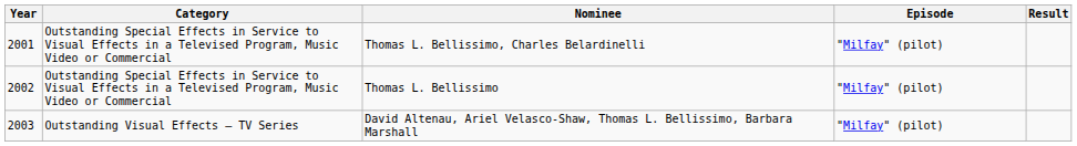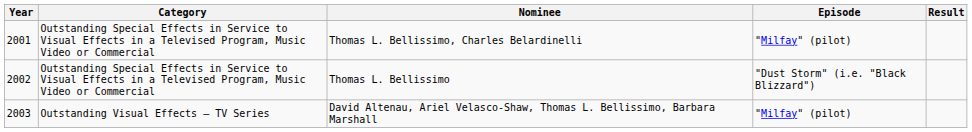 <table class="wikitable">
 <tr>
 <th width="3.5%">Year</th>
 <th width="30%">Category</th>
 <th>Nominee</th>
 <th width="18%">Episode</th>
 <th width="3.5%">Result</th>
 </tr>
 <tr>
 <td>2001</td>
 <td>Outstanding Special Effects in Service to Visual Effects in a Televised Program, Music Video or Commercial</td>
 <td>Thomas L. Bellissimo, Charles Belardinelli</td>
 <td>"<a href='#'>Milfay</a>" (pilot)</td>
 <td></td>
 </tr>
 <tr>
 <td>2002</td>
 <td>Outstanding Special Effects in Service to Visual Effects in a Televised Program, Music Video or Commercial</td>
 <td>Thomas L. Bellissimo</td>
-<td>"<a href='#'>Milfay</a>" (pilot)</td>
+<td>"Dust Storm" (i.e. "Black Blizzard")</td>
 <td></td>
 </tr>
 <tr>
 <td>2003</td>
 <td>Outstanding Visual Effects – TV Series</td>
 <td>David Altenau, Ariel Velasco-Shaw, Thomas L. Bellissimo, Barbara Marshall</td>
 <td>"<a href='#'>Milfay</a>" (pilot)</td>
 <td></td>
 </tr>
 </table>
